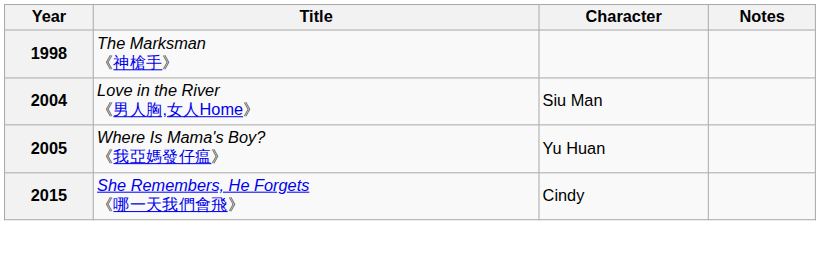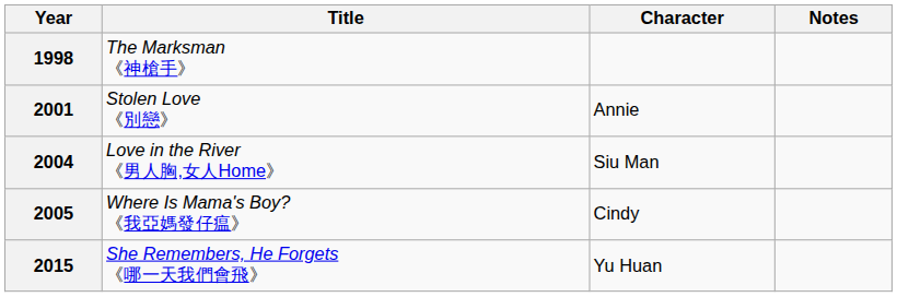 <table class="wikitable" width="63%">
 <tr>
 <th>Year</th>
 <th>Title</th>
 <th>Character</th>
 <th>Notes</th>
 </tr>
 <tr>
 <th>1998</th>
 <td><em>The Marksman</em><br>《<a href='#'>神槍手</a>》</td>
 <td></td>
 <td></td>
 </tr>
 <tr>
+<th>2001</th>
+<td><em>Stolen Love</em><br>《<a href='#'>別戀</a>》</td>
+<td>Annie</td>
+<td></td>
+</tr>
+<tr>
 <th>2004</th>
 <td><em>Love in the River</em><br>《<a href='#'>男人胸,女人Home</a>》</td>
 <td>Siu Man</td>
 <td></td>
 </tr>
 <tr>
 <th>2005</th>
 <td><em>Where Is Mama's Boy?</em><br>《<a href='#'>我亞媽發仔瘟</a>》</td>
-<td>Yu Huan</td>
+<td>Cindy</td>
 <td></td>
 </tr>
 <tr>
 <th>2015</th>
 <td><em><a href='#'>She Remembers, He Forgets</a></em><br>《<a href='#'>哪一天我們會飛</a>》</td>
-<td>Cindy</td>
+<td>Yu Huan</td>
 <td></td>
 </tr>
 </table>
